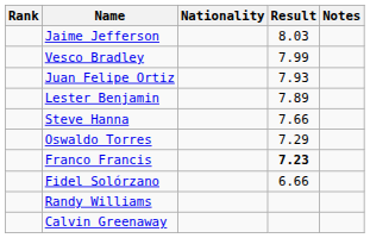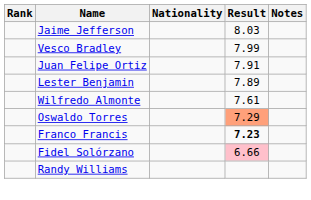 <table class="wikitable sortable" style="text-align:center">
 <tr>
 <th>Rank</th>
 <th>Name</th>
 <th>Nationality</th>
 <th>Result</th>
 <th>Notes</th>
 </tr>
 <tr>
 <td></td>
 <td align=left><a href='#'>Jaime Jefferson</a></td>
 <td align=left></td>
 <td>8.03</td>
 <td></td>
 </tr>
 <tr>
 <td></td>
 <td align=left><a href='#'>Vesco Bradley</a></td>
 <td align=left></td>
 <td>7.99</td>
 <td></td>
 </tr>
 <tr>
 <td></td>
 <td align=left><a href='#'>Juan Felipe Ortiz</a></td>
 <td align=left></td>
-<td>7.93</td>
+<td>7.91</td>
 <td></td>
 </tr>
 <tr>
 <td></td>
 <td align=left><a href='#'>Lester Benjamin</a></td>
 <td align=left></td>
 <td>7.89</td>
 <td></td>
 </tr>
 <tr>
 <td></td>
-<td align=left><a href='#'>Steve Hanna</a></td>
+<td align=left><a href='#'>Wilfredo Almonte</a></td>
 <td align=left></td>
-<td>7.66</td>
+<td>7.61</td>
 <td></td>
 </tr>
 <tr>
 <td></td>
 <td align=left><a href='#'>Oswaldo Torres</a></td>
 <td align=left></td>
-<td>7.29</td>
+<td style="background: lightsalmon;">7.29</td>
 <td></td>
 </tr>
 <tr>
 <td></td>
 <td align=left><a href='#'>Franco Francis</a></td>
 <td align=left></td>
 <td><strong>7.23</strong></td>
 <td></td>
 </tr>
 <tr>
 <td></td>
 <td align=left><a href='#'>Fidel Solórzano</a></td>
 <td align=left></td>
-<td>6.66</td>
+<td style="background: pink;">6.66</td>
 <td></td>
 </tr>
 <tr>
 <td></td>
 <td align=left><a href='#'>Randy Williams</a></td>
 <td align=left></td>
 <td></td>
 <td></td>
 </tr>
-<tr>
-<td></td>
-<td align=left><a href='#'>Calvin Greenaway</a></td>
-<td align=left></td>
-<td></td>
-<td></td>
-</tr>
 </table>
